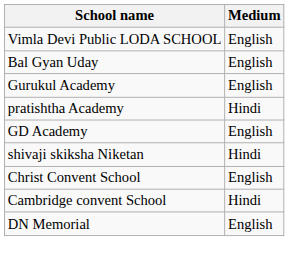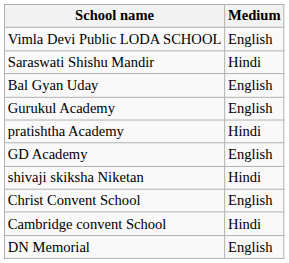 <table class="wikitable">
 <tr>
 <th>School name</th>
 <th>Medium</th>
 </tr>
 <tr>
 <td>Vimla Devi Public LODA SCHOOL</td>
 <td>English</td>
+</tr>
+<tr>
+<td>Saraswati Shishu Mandir</td>
+<td>Hindi</td>
 </tr>
 <tr>
 <td>Bal Gyan Uday</td>
 <td>English</td>
 </tr>
 <tr>
 <td>Gurukul Academy</td>
 <td>English</td>
 </tr>
 <tr>
 <td>pratishtha Academy</td>
 <td>Hindi</td>
 </tr>
 <tr>
 <td>GD Academy</td>
 <td>English</td>
 </tr>
 <tr>
 <td>shivaji skiksha Niketan</td>
 <td>Hindi</td>
 </tr>
 <tr>
 <td>Christ Convent School</td>
 <td>English</td>
 </tr>
 <tr>
 <td>Cambridge convent School</td>
 <td>Hindi</td>
 </tr>
 <tr>
 <td>DN Memorial</td>
 <td>English</td>
 </tr>
 </table>
